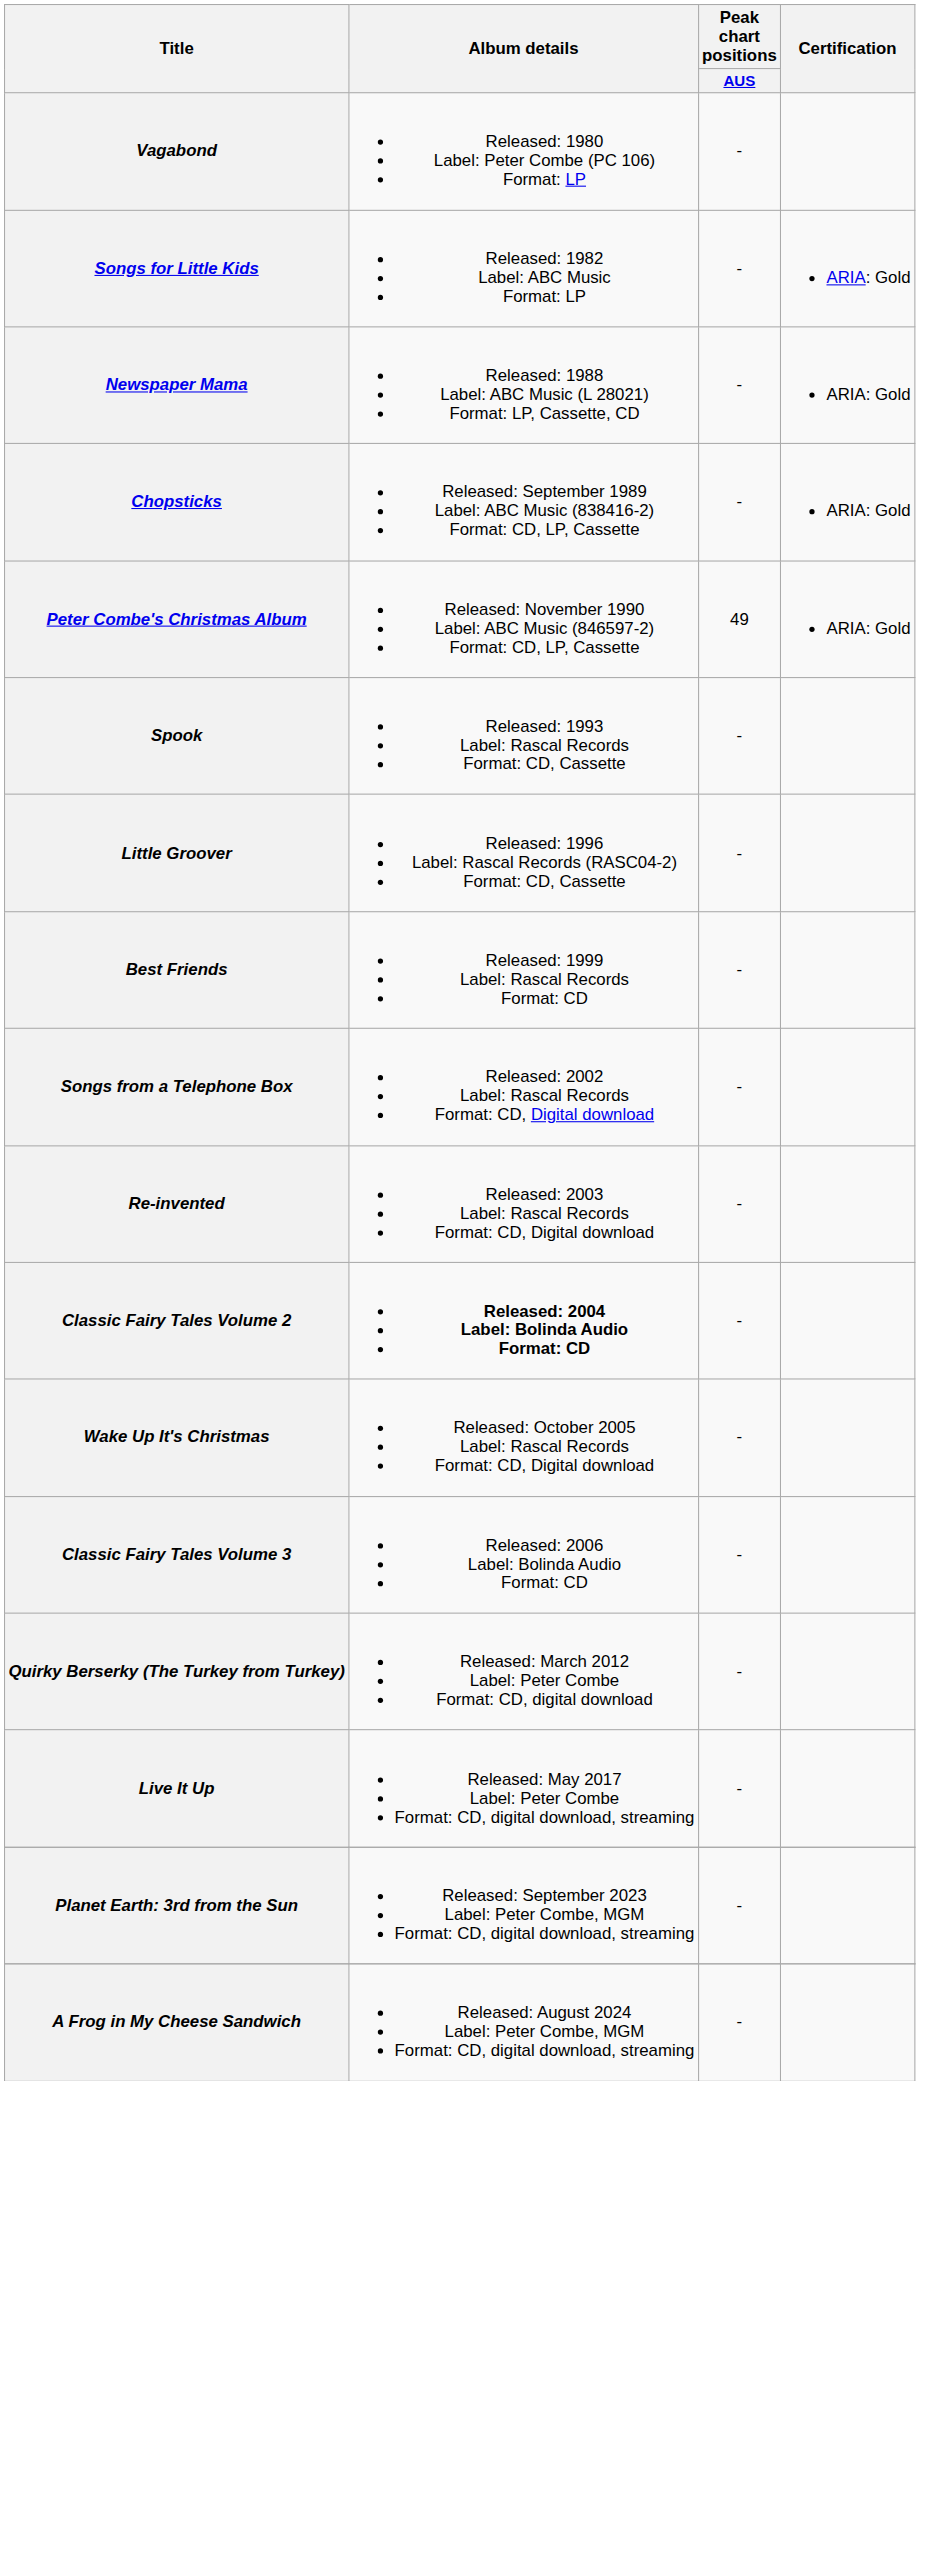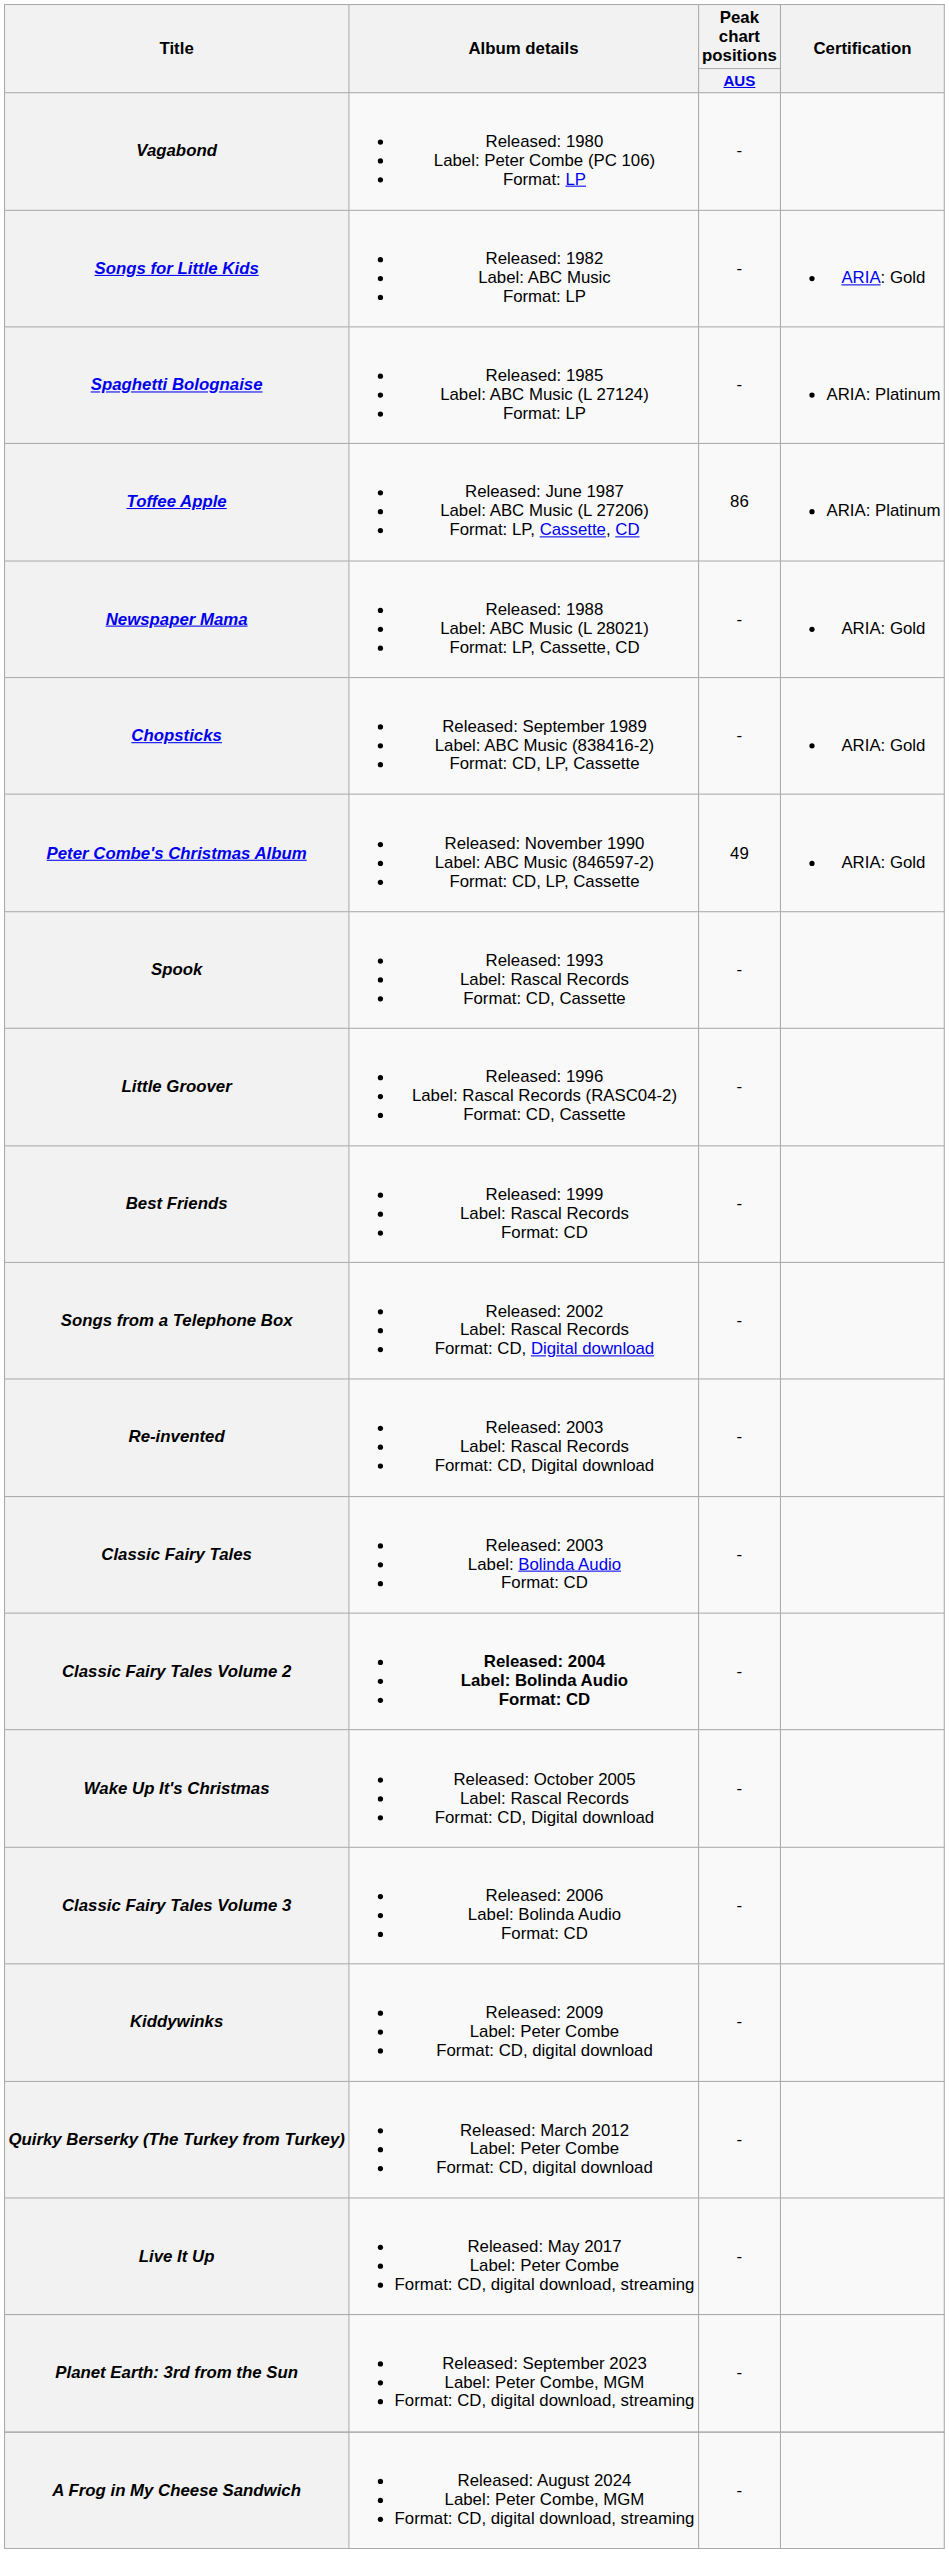 <table class="wikitable plainrowheaders" style="text-align:center;">
 <tr>
 <th scope="col" rowspan="2">Title</th>
 <th scope="col" rowspan="2">Album details</th>
 <th scope="col" colspan="1">Peak chart positions</th>
 <th scope="col" rowspan="2">Certification</th>
 </tr>
 <tr>
 <th scope="col" style="width:3em;font-size:90%;"><a href='#'>AUS</a><br></th>
 </tr>
 <tr>
 <th scope="row"><em>Vagabond</em></th>
 <td><br><ul><li>Released: 1980</li><li>Label: Peter Combe (PC 106)</li><li>Format: <a href='#'>LP</a></li></ul></td>
 <td>-</td>
 <td></td>
 </tr>
 <tr>
 <th scope="row"><em><a href='#'>Songs for Little Kids</a></em></th>
 <td><br><ul><li>Released: 1982</li><li>Label: ABC Music</li><li>Format: LP</li></ul></td>
 <td>-</td>
 <td><br><ul><li><a href='#'>ARIA</a>: Gold</li></ul></td>
+</tr>
+<tr>
+<th scope="row"><em><a href='#'>Spaghetti Bolognaise</a></em></th>
+<td><br><ul><li>Released: 1985</li><li>Label: ABC Music (L 27124)</li><li>Format: LP</li></ul></td>
+<td>-</td>
+<td><br><ul><li>ARIA: Platinum</li></ul></td>
+</tr>
+<tr>
+<th scope="row"><em><a href='#'>Toffee Apple</a></em></th>
+<td><br><ul><li>Released: June 1987</li><li>Label: ABC Music (L 27206)</li><li>Format: LP, <a href='#'>Cassette</a>, <a href='#'>CD</a></li></ul></td>
+<td>86</td>
+<td><br><ul><li>ARIA: Platinum</li></ul></td>
 </tr>
 <tr>
 <th scope="row"><em><a href='#'>Newspaper Mama</a></em></th>
 <td><br><ul><li>Released: 1988</li><li>Label: ABC Music (L 28021)</li><li>Format: LP, Cassette, CD</li></ul></td>
 <td>-</td>
 <td><br><ul><li>ARIA: Gold</li></ul></td>
 </tr>
 <tr>
 <th scope="row"><em><a href='#'>Chopsticks</a></em></th>
 <td><br><ul><li>Released: September 1989</li><li>Label: ABC Music (838416-2)</li><li>Format: CD, LP, Cassette</li></ul></td>
 <td>-</td>
 <td><br><ul><li>ARIA: Gold</li></ul></td>
 </tr>
 <tr>
 <th scope="row"><em><a href='#'>Peter Combe's Christmas Album</a></em></th>
 <td><br><ul><li>Released: November 1990</li><li>Label: ABC Music (846597-2)</li><li>Format: CD, LP, Cassette</li></ul></td>
 <td>49</td>
 <td><br><ul><li>ARIA: Gold</li></ul></td>
 </tr>
 <tr>
 <th scope="row"><em>Spook</em></th>
 <td><br><ul><li>Released: 1993</li><li>Label: Rascal Records</li><li>Format: CD, Cassette</li></ul></td>
 <td>-</td>
 <td></td>
 </tr>
 <tr>
 <th scope="row"><em>Little Groover</em></th>
 <td><br><ul><li>Released: 1996</li><li>Label: Rascal Records (RASC04-2)</li><li>Format: CD, Cassette</li></ul></td>
 <td>-</td>
 <td></td>
 </tr>
 <tr>
 <th scope="row"><em>Best Friends</em></th>
 <td><br><ul><li>Released: 1999</li><li>Label: Rascal Records</li><li>Format: CD</li></ul></td>
 <td>-</td>
 <td></td>
 </tr>
 <tr>
 <th scope="row"><em>Songs from a Telephone Box</em></th>
 <td><br><ul><li>Released: 2002</li><li>Label: Rascal Records</li><li>Format: CD, <a href='#'>Digital download</a></li></ul></td>
 <td>-</td>
 <td></td>
 </tr>
 <tr>
 <th scope="row"><em>Re-invented</em></th>
 <td><br><ul><li>Released: 2003</li><li>Label: Rascal Records</li><li>Format: CD, Digital download</li></ul></td>
 <td>-</td>
 <td></td>
 </tr>
 <tr>
+<th scope="row"><em>Classic Fairy Tales</em></th>
+<td><br><ul><li>Released: 2003</li><li>Label: <a href='#'>Bolinda Audio</a></li><li>Format: CD</li></ul></td>
+<td>-</td>
+<td></td>
+</tr>
+<tr>
 <th scope="row"><em>Classic Fairy Tales Volume 2</em></th>
 <td><strong><br><ul><li>Released: 2004</li><li>Label: Bolinda Audio</li><li>Format: CD</li></ul></strong></td>
 <td>-</td>
 <td></td>
 </tr>
 <tr>
 <th scope="row"><em>Wake Up It's Christmas</em></th>
 <td><br><ul><li>Released: October 2005</li><li>Label: Rascal Records</li><li>Format: CD, Digital download</li></ul></td>
 <td>-</td>
 <td></td>
 </tr>
 <tr>
 <th scope="row"><em>Classic Fairy Tales Volume 3</em></th>
 <td><br><ul><li>Released: 2006</li><li>Label: Bolinda Audio</li><li>Format: CD</li></ul></td>
+<td>-</td>
+<td></td>
+</tr>
+<tr>
+<th scope="row"><em>Kiddywinks</em></th>
+<td><br><ul><li>Released: 2009</li><li>Label: Peter Combe</li><li>Format: CD, digital download</li></ul></td>
 <td>-</td>
 <td></td>
 </tr>
 <tr>
 <th scope="row"><em>Quirky Berserky (The Turkey from Turkey)</em></th>
 <td><br><ul><li>Released: March 2012</li><li>Label: Peter Combe</li><li>Format: CD, digital download</li></ul></td>
 <td>-</td>
 <td></td>
 </tr>
 <tr>
 <th scope="row"><em>Live It Up</em></th>
 <td><br><ul><li>Released: May 2017</li><li>Label: Peter Combe</li><li>Format: CD, digital download, streaming</li></ul></td>
 <td>-</td>
 <td></td>
 </tr>
 <tr>
 </tr>
 <tr>
 <th scope="row"><em>Planet Earth: 3rd from the Sun</em></th>
 <td><br><ul><li>Released: September 2023</li><li>Label: Peter Combe, MGM</li><li>Format: CD, digital download, streaming</li></ul></td>
 <td>-</td>
 <td></td>
 </tr>
 <tr>
 </tr>
 <tr>
 <th scope="row"><em>A Frog in My Cheese Sandwich</em></th>
 <td><br><ul><li>Released: August 2024</li><li>Label: Peter Combe, MGM</li><li>Format: CD, digital download, streaming</li></ul></td>
 <td>-</td>
 <td></td>
 </tr>
 <tr>
 </tr>
 </table>
